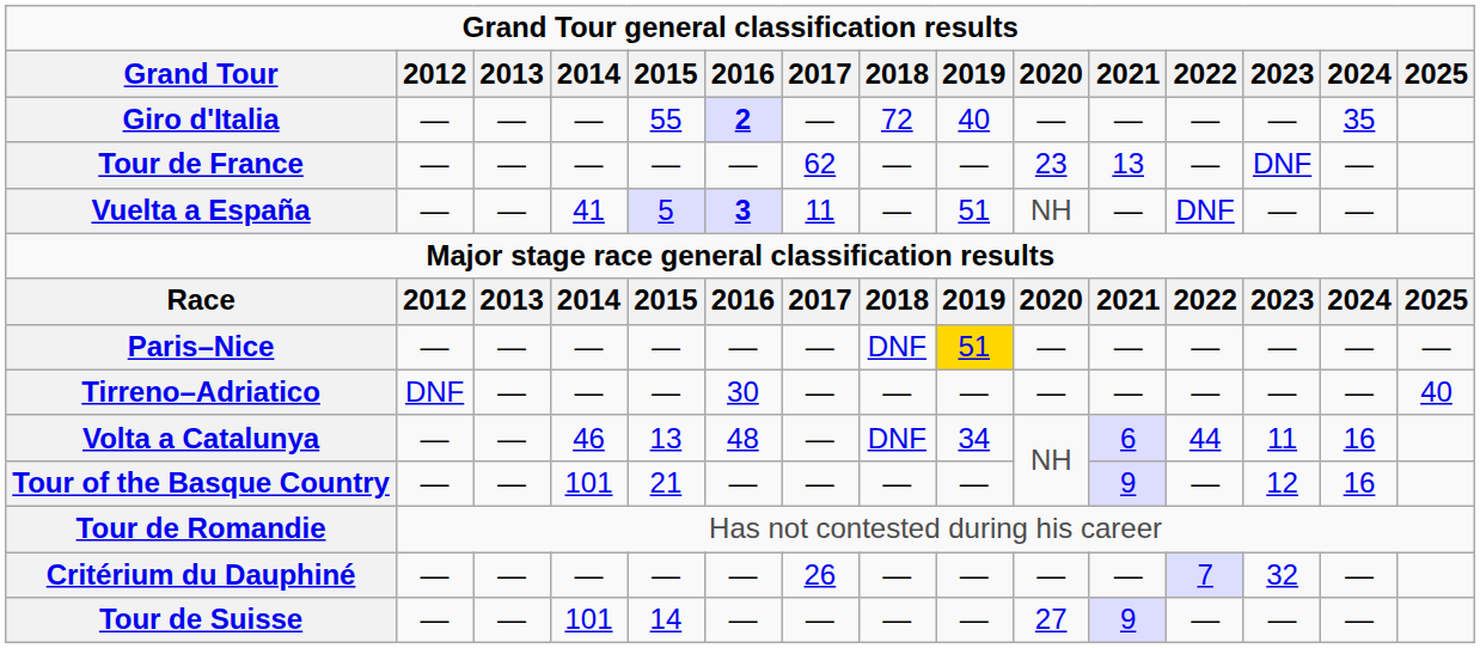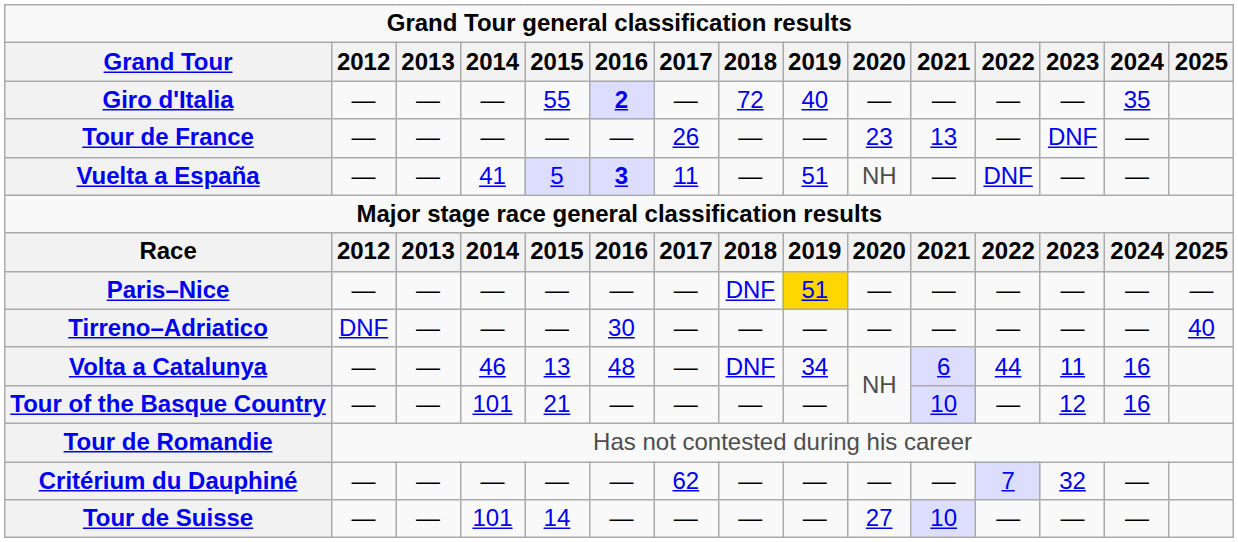 <table class="wikitable plainrowheaders">
 <tr>
 <td colspan=15 align="center"><strong>Grand Tour general classification results</strong></td>
 </tr>
 <tr>
 <th scope="col"><a href='#'>Grand Tour</a></th>
 <th scope="col">2012</th>
 <th scope="col">2013</th>
 <th scope="col">2014</th>
 <th scope="col">2015</th>
 <th scope="col">2016</th>
 <th scope="col">2017</th>
 <th scope="col">2018</th>
 <th scope="col">2019</th>
 <th scope="col">2020</th>
 <th scope="col">2021</th>
 <th scope="col">2022</th>
 <th scope="col">2023</th>
 <th scope="col">2024</th>
 <th scope="col">2025</th>
 </tr>
 <tr style="text-align:center;">
 <th scope="row"> <a href='#'>Giro d'Italia</a></th>
 <td>—</td>
 <td>—</td>
 <td>—</td>
 <td><a href='#'>55</a></td>
 <td style="background:#ddf;"><a href='#'><strong>2</strong></a></td>
 <td>—</td>
 <td><a href='#'>72</a></td>
 <td><a href='#'>40</a></td>
 <td>—</td>
 <td>—</td>
 <td>—</td>
 <td>—</td>
 <td><a href='#'>35</a></td>
 <td></td>
 </tr>
 <tr style="text-align:center;">
 <th scope="row"> <a href='#'>Tour de France</a></th>
 <td>—</td>
 <td>—</td>
 <td>—</td>
 <td>—</td>
 <td>—</td>
-<td><a href='#'>62</a></td>
+<td><a href='#'>26</a></td>
 <td>—</td>
 <td>—</td>
 <td><a href='#'>23</a></td>
 <td><a href='#'>13</a></td>
 <td>—</td>
 <td><a href='#'>DNF</a></td>
 <td>—</td>
 <td></td>
 </tr>
 <tr style="text-align:center;">
 <th scope="row"> <a href='#'>Vuelta a España</a></th>
 <td>—</td>
 <td>—</td>
 <td><a href='#'>41</a></td>
 <td style="background:#ddf;"><a href='#'>5</a></td>
 <td style="background:#ddf;"><a href='#'><strong>3</strong></a></td>
 <td><a href='#'>11</a></td>
 <td>—</td>
 <td><a href='#'>51</a></td>
 <td style="color:#4d4d4d;">NH</td>
 <td>—</td>
 <td><a href='#'>DNF</a></td>
 <td>—</td>
 <td>—</td>
 <td></td>
 </tr>
 <tr>
 <td colspan=15 align="center"><strong>Major stage race general classification results</strong></td>
 </tr>
 <tr>
 <th scope="col">Race</th>
 <th scope="col">2012</th>
 <th scope="col">2013</th>
 <th scope="col">2014</th>
 <th scope="col">2015</th>
 <th scope="col">2016</th>
 <th scope="col">2017</th>
 <th scope="col">2018</th>
 <th scope="col">2019</th>
 <th scope="col">2020</th>
 <th scope="col">2021</th>
 <th scope="col">2022</th>
 <th scope="col">2023</th>
 <th scope="col">2024</th>
 <th scope="col">2025</th>
 </tr>
 <tr style="text-align:center;">
 <th scope="row"> <a href='#'>Paris–Nice</a></th>
 <td>—</td>
 <td>—</td>
 <td>—</td>
 <td>—</td>
 <td>—</td>
 <td>—</td>
 <td><a href='#'>DNF</a></td>
 <td style="background: gold;"><a href='#'>51</a></td>
 <td>—</td>
 <td>—</td>
 <td>—</td>
 <td>—</td>
 <td>—</td>
 <td>—</td>
 </tr>
 <tr style="text-align:center;">
 <th scope="row"> <a href='#'>Tirreno–Adriatico</a></th>
 <td><a href='#'>DNF</a></td>
 <td>—</td>
 <td>—</td>
 <td>—</td>
 <td><a href='#'>30</a></td>
 <td>—</td>
 <td>—</td>
 <td>—</td>
 <td>—</td>
 <td>—</td>
 <td>—</td>
 <td>—</td>
 <td>—</td>
 <td><a href='#'>40</a></td>
 </tr>
 <tr style="text-align:center;">
 <th scope="row"> <a href='#'>Volta a Catalunya</a></th>
 <td>—</td>
 <td>—</td>
 <td><a href='#'>46</a></td>
 <td><a href='#'>13</a></td>
 <td><a href='#'>48</a></td>
 <td>—</td>
 <td><a href='#'>DNF</a></td>
 <td><a href='#'>34</a></td>
 <td style="color:#4d4d4d;" rowspan=2>NH</td>
 <td style="background:#ddf;"><a href='#'>6</a></td>
 <td><a href='#'>44</a></td>
 <td><a href='#'>11</a></td>
 <td><a href='#'>16</a></td>
 <td></td>
 </tr>
 <tr style="text-align:center;">
 <th scope="row"> <a href='#'>Tour of the Basque Country</a></th>
 <td>—</td>
 <td>—</td>
 <td><a href='#'>101</a></td>
 <td><a href='#'>21</a></td>
 <td>—</td>
 <td>—</td>
 <td>—</td>
 <td>—</td>
-<td style="background:#ddf;"><a href='#'>9</a></td>
+<td style="background:#ddf;"><a href='#'>10</a></td>
 <td>—</td>
 <td><a href='#'>12</a></td>
 <td><a href='#'>16</a></td>
 <td></td>
 </tr>
 <tr style="text-align:center;">
 <th scope="row"> <a href='#'>Tour de Romandie</a></th>
 <td style="color:#4d4d4d;" colspan=14>Has not contested during his career</td>
 </tr>
 <tr style="text-align:center;">
 <th scope="row"> <a href='#'>Critérium du Dauphiné</a></th>
 <td>—</td>
 <td>—</td>
 <td>—</td>
 <td>—</td>
 <td>—</td>
-<td><a href='#'>26</a></td>
+<td><a href='#'>62</a></td>
 <td>—</td>
 <td>—</td>
 <td>—</td>
 <td>—</td>
 <td style="background:#ddf;"><a href='#'>7</a></td>
 <td><a href='#'>32</a></td>
 <td>—</td>
 <td></td>
 </tr>
 <tr style="text-align:center;">
 <th scope="row"> <a href='#'>Tour de Suisse</a></th>
 <td>—</td>
 <td>—</td>
 <td><a href='#'>101</a></td>
 <td><a href='#'>14</a></td>
 <td>—</td>
 <td>—</td>
 <td>—</td>
 <td>—</td>
 <td><a href='#'>27</a></td>
-<td style="background:#ddf;"><a href='#'>9</a></td>
+<td style="background:#ddf;"><a href='#'>10</a></td>
 <td>—</td>
 <td>—</td>
 <td>—</td>
 <td></td>
 </tr>
 </table>
